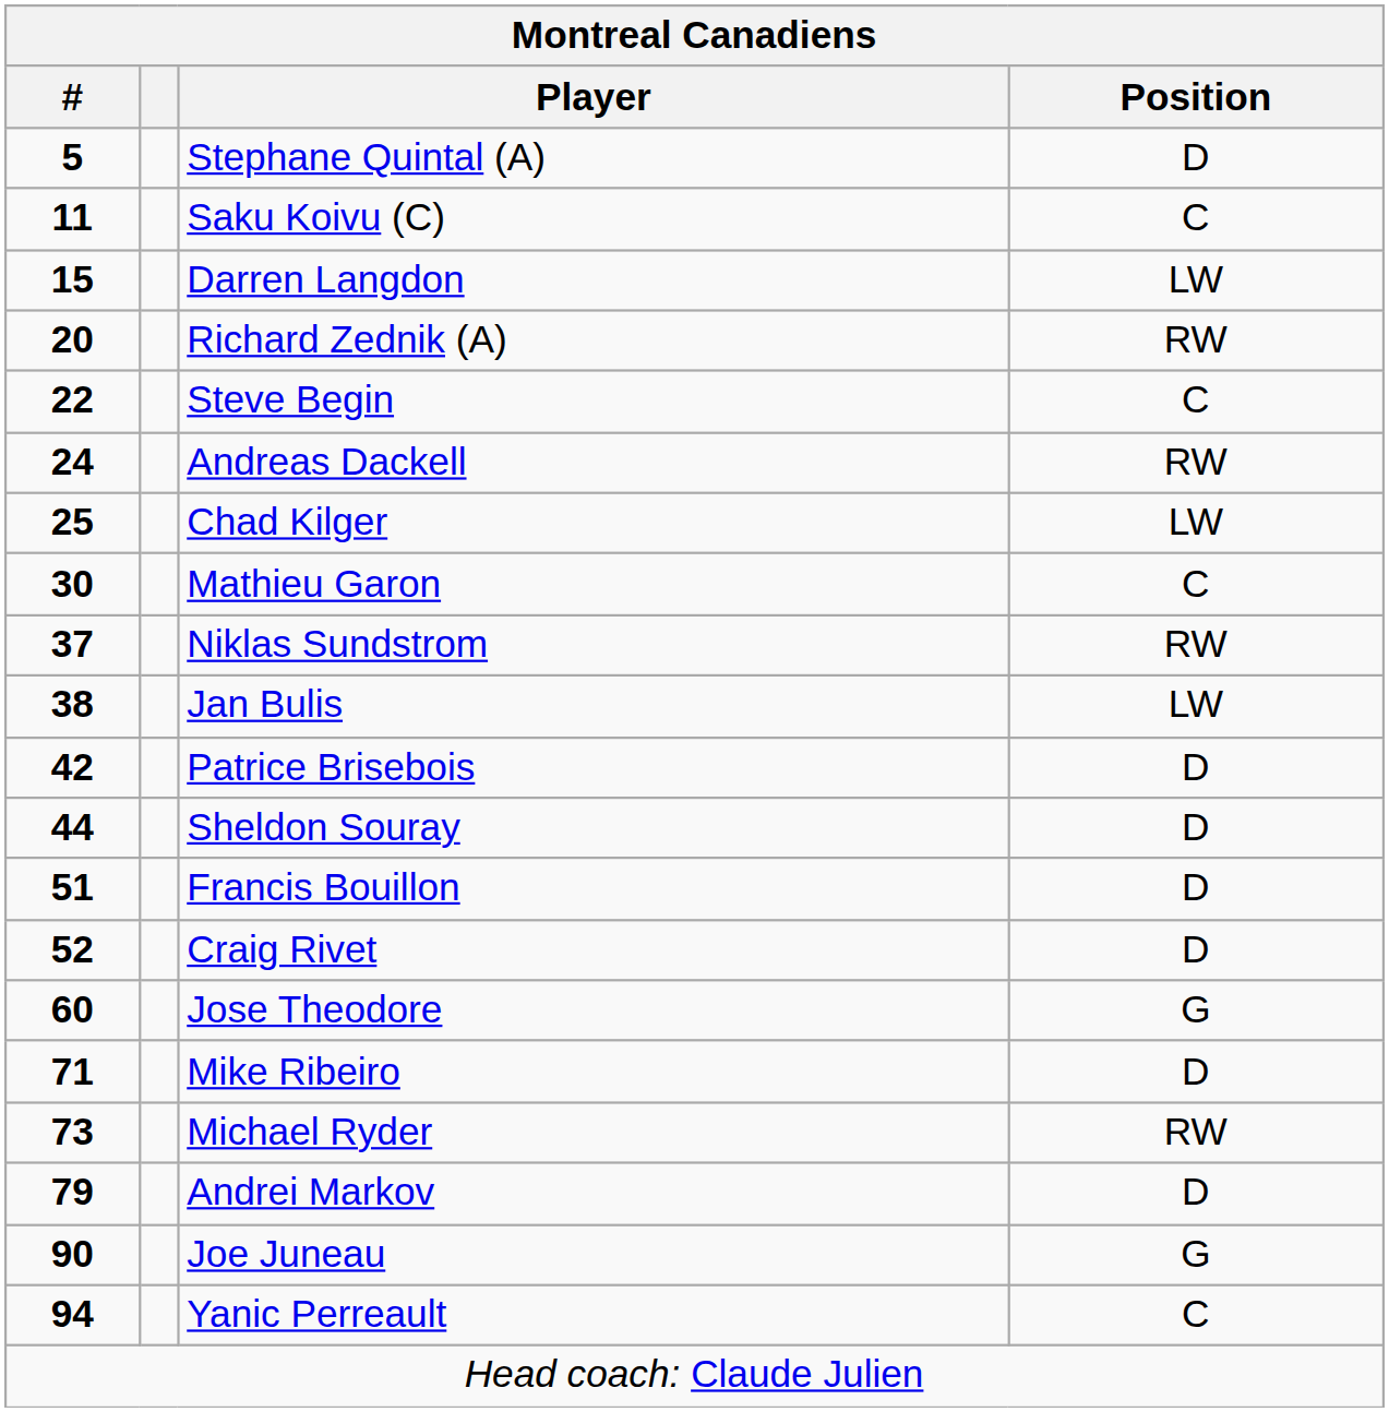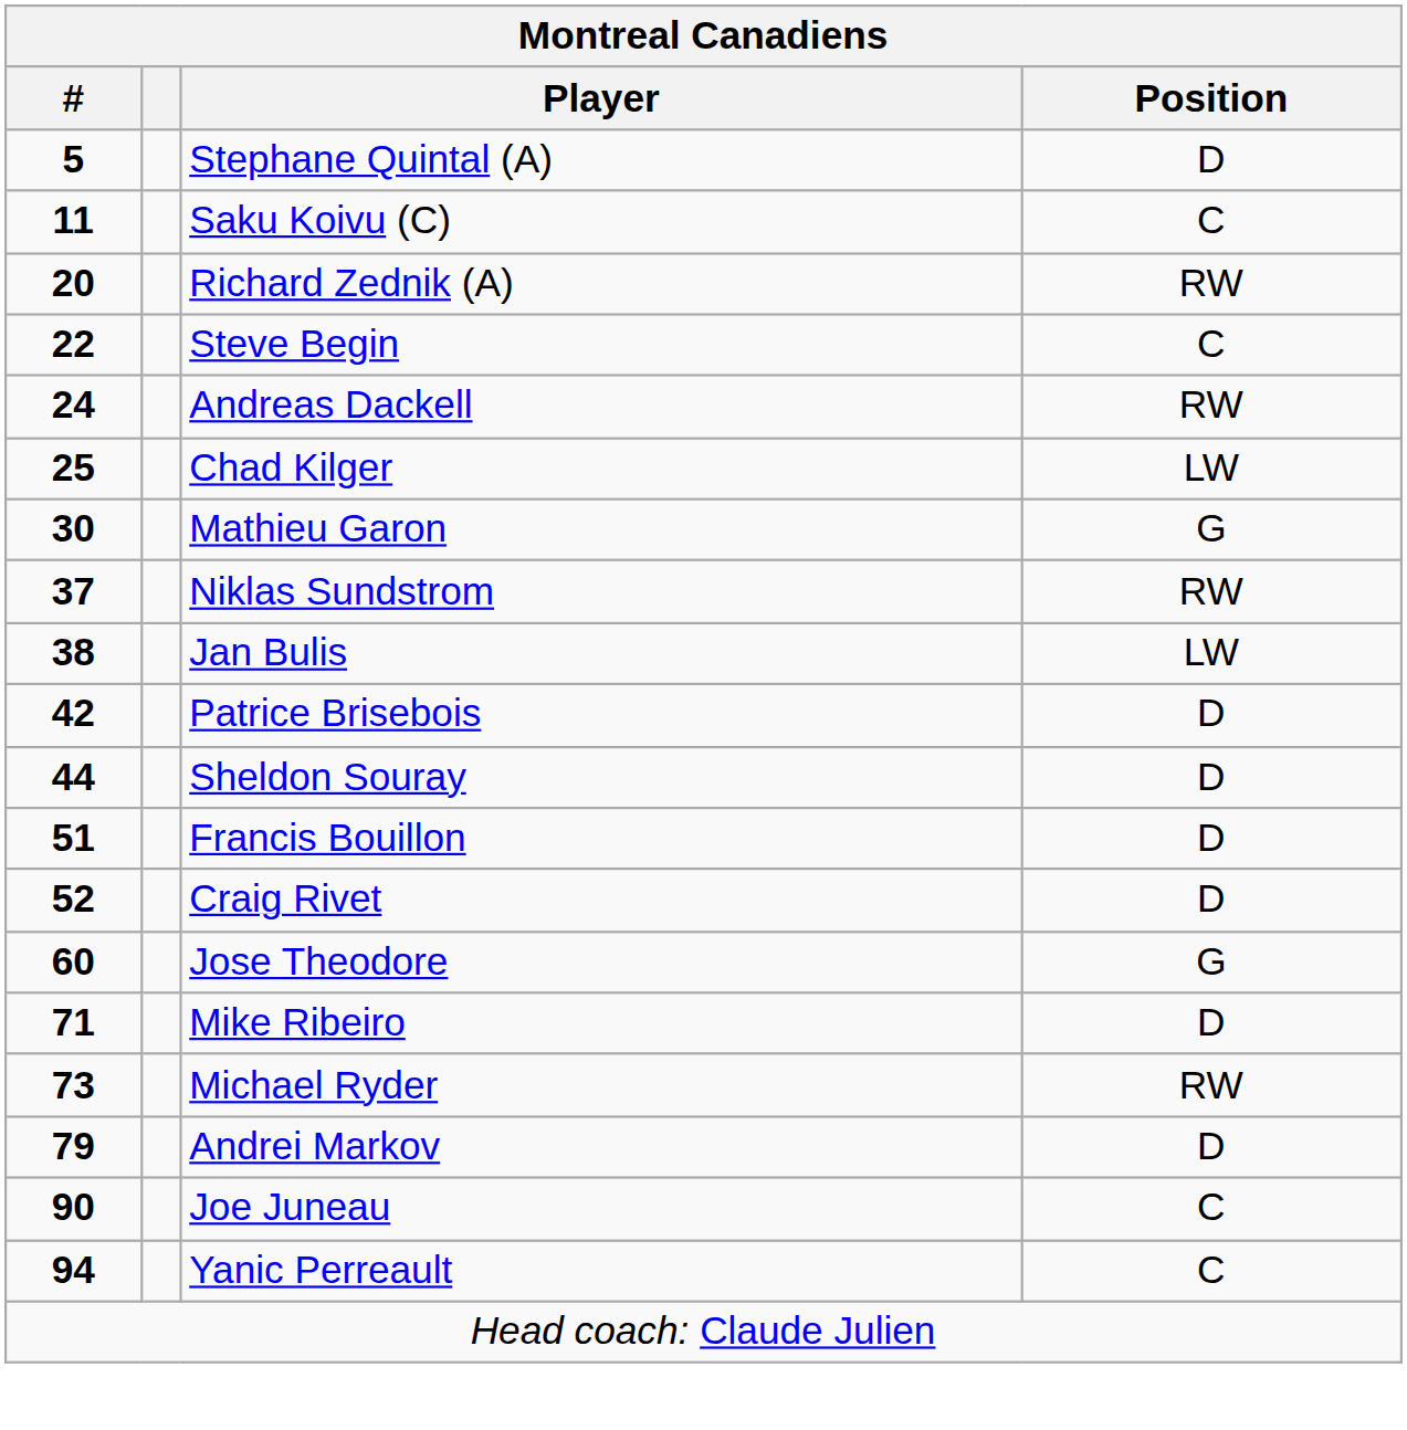 <table class="wikitable sortable" style="width:65%; text-align:center;">
 <tr>
 <th colspan=4>Montreal Canadiens</th>
 </tr>
 <tr>
 <th>#</th>
 <th></th>
 <th>Player</th>
 <th>Position</th>
 </tr>
 <tr>
 <td><strong>5</strong></td>
 <td align=center></td>
 <td align=left><a href='#'>Stephane Quintal</a> (A)</td>
 <td>D</td>
 </tr>
 <tr>
 <td><strong>11</strong></td>
 <td align=center></td>
 <td align=left><a href='#'>Saku Koivu</a> (C)</td>
 <td>C</td>
-</tr>
-<tr>
-<td><strong>15</strong></td>
-<td align=center></td>
-<td align=left><a href='#'>Darren Langdon</a></td>
-<td>LW</td>
 </tr>
 <tr>
 <td><strong>20</strong></td>
 <td align=center></td>
 <td align=left><a href='#'>Richard Zednik</a> (A)</td>
 <td>RW</td>
 </tr>
 <tr>
 <td><strong>22</strong></td>
 <td align=center></td>
 <td align=left><a href='#'>Steve Begin</a></td>
 <td>C</td>
 </tr>
 <tr>
 <td><strong>24</strong></td>
 <td align=center></td>
 <td align=left><a href='#'>Andreas Dackell</a></td>
 <td>RW</td>
 </tr>
 <tr>
 <td><strong>25</strong></td>
 <td align=center></td>
 <td align=left><a href='#'>Chad Kilger</a></td>
 <td>LW</td>
 </tr>
 <tr>
 <td><strong>30</strong></td>
 <td align=center></td>
 <td align=left><a href='#'>Mathieu Garon</a></td>
-<td>C</td>
+<td>G</td>
 </tr>
 <tr>
 <td><strong>37</strong></td>
 <td align=center></td>
 <td align=left><a href='#'>Niklas Sundstrom</a></td>
 <td>RW</td>
 </tr>
 <tr>
 <td><strong>38</strong></td>
 <td align=center></td>
 <td align=left><a href='#'>Jan Bulis</a></td>
 <td>LW</td>
 </tr>
 <tr>
 <td><strong>42</strong></td>
 <td align=center></td>
 <td align=left><a href='#'>Patrice Brisebois</a></td>
 <td>D</td>
 </tr>
 <tr>
 <td><strong>44</strong></td>
 <td align=center></td>
 <td align=left><a href='#'>Sheldon Souray</a></td>
 <td>D</td>
 </tr>
 <tr>
 <td><strong>51</strong></td>
 <td align=center></td>
 <td align=left><a href='#'>Francis Bouillon</a></td>
 <td>D</td>
 </tr>
 <tr>
 <td><strong>52</strong></td>
 <td align=center></td>
 <td align=left><a href='#'>Craig Rivet</a></td>
 <td>D</td>
 </tr>
 <tr>
 <td><strong>60</strong></td>
 <td align=center></td>
 <td align=left><a href='#'>Jose Theodore</a></td>
 <td>G</td>
 </tr>
 <tr>
 <td><strong>71</strong></td>
 <td align=center></td>
 <td align=left><a href='#'>Mike Ribeiro</a></td>
 <td>D</td>
 </tr>
 <tr>
 <td><strong>73</strong></td>
 <td align=center></td>
 <td align=left><a href='#'>Michael Ryder</a></td>
 <td>RW</td>
 </tr>
 <tr>
 <td><strong>79</strong></td>
 <td align=center></td>
 <td align=left><a href='#'>Andrei Markov</a></td>
 <td>D</td>
 </tr>
 <tr>
 <td><strong>90</strong></td>
 <td align=center></td>
 <td align=left><a href='#'>Joe Juneau</a></td>
-<td>G</td>
+<td>C</td>
 </tr>
 <tr>
 <td><strong>94</strong></td>
 <td align=center></td>
 <td align=left><a href='#'>Yanic Perreault</a></td>
 <td>C</td>
 </tr>
 <tr>
 <td colspan=4><em>Head coach:</em>   <a href='#'>Claude Julien</a></td>
 </tr>
 </table>
